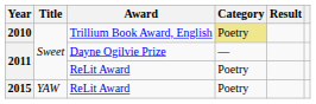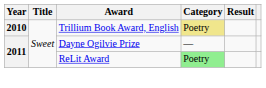 <table class="wikitable sortable">
 <tr>
 <th>Year</th>
 <th>Title</th>
 <th>Award</th>
 <th>Category</th>
 <th>Result</th>
 <th></th>
 </tr>
 <tr>
 <th>2010</th>
 <td rowspan="3"><em>Sweet</em></td>
 <td><a href='#'>Trillium Book Award, English</a></td>
 <td style="background: khaki;">Poetry</td>
 <td></td>
 <td></td>
 </tr>
 <tr>
 <th rowspan="2">2011</th>
 <td><a href='#'>Dayne Ogilvie Prize</a></td>
 <td>—</td>
 <td></td>
 <td></td>
 </tr>
 <tr>
 <td><a href='#'>ReLit Award</a></td>
-<td>Poetry</td>
-<td></td>
-<td></td>
-</tr>
-<tr>
-<th>2015</th>
-<td><em>YAW</em></td>
-<td><a href='#'>ReLit Award</a></td>
-<td>Poetry</td>
+<td style="background: lightgreen;">Poetry</td>
 <td></td>
 <td></td>
 </tr>
 </table>
